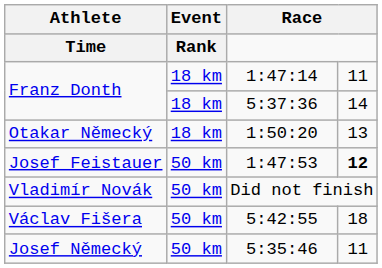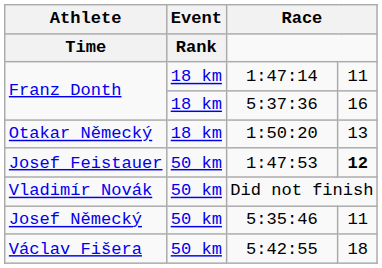 <table class="wikitable" style="font-size:90%">
 <tr>
 <th>Athlete</th>
 <th>Event</th>
 <th colspan="2">Race</th>
 </tr>
 <tr>
 <th>Time</th>
 <th>Rank</th>
 </tr>
 <tr align="center">
 <td align="left" rowspan=2><a href='#'>Franz Donth</a></td>
 <td align="left"><a href='#'>18 km</a></td>
 <td>1:47:14</td>
 <td>11</td>
 </tr>
 <tr align="center">
 <td align="left"><a href='#'>18 km</a></td>
 <td>5:37:36</td>
-<td>14</td>
+<td>16</td>
 </tr>
 <tr align="center">
 <td align="left"><a href='#'>Otakar Německý</a></td>
 <td align="left"><a href='#'>18 km</a></td>
 <td>1:50:20</td>
 <td>13</td>
 </tr>
 <tr align="center">
 <td align="left"><a href='#'>Josef Feistauer</a></td>
 <td align="left"><a href='#'>50 km</a></td>
 <td>1:47:53</td>
 <td><strong>12</strong></td>
 </tr>
 <tr align="center">
 <td align="left"><a href='#'>Vladimír Novák</a></td>
 <td align="left"><a href='#'>50 km</a></td>
 <td colspan=2>Did not finish</td>
 </tr>
 <tr align="center">
+<td align="left"><a href='#'>Josef Německý</a></td>
+<td align="left"><a href='#'>50 km</a></td>
+<td>5:35:46</td>
+<td>11</td>
+</tr>
+<tr align="center">
 <td align="left"><a href='#'>Václav Fišera</a></td>
 <td align="left"><a href='#'>50 km</a></td>
 <td>5:42:55</td>
 <td>18</td>
 </tr>
-<tr align="center">
-<td align="left"><a href='#'>Josef Německý</a></td>
-<td align="left"><a href='#'>50 km</a></td>
-<td>5:35:46</td>
-<td>11</td>
-</tr>
 </table>
